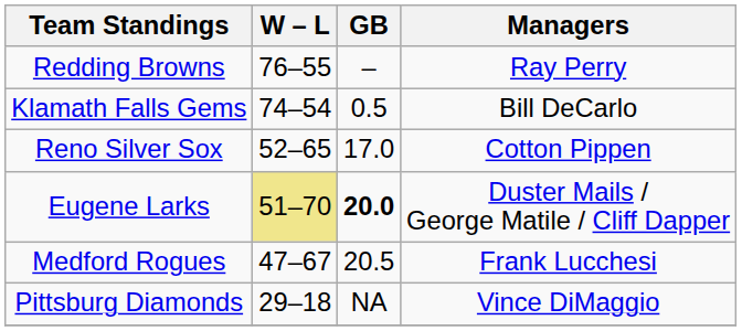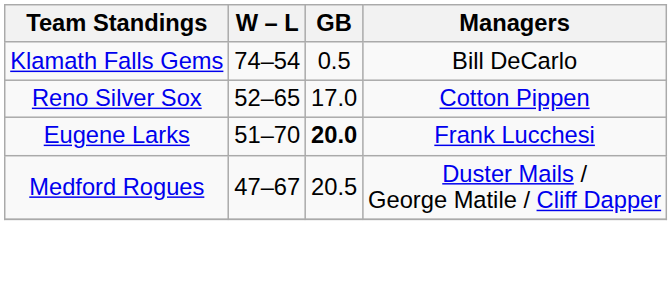 <table class="wikitable">
 <tr>
 <th>Team Standings</th>
 <th>W – L</th>
 <th>GB</th>
 <th>Managers</th>
-</tr>
-<tr align=center>
-<td><a href='#'>Redding Browns</a></td>
-<td>76–55</td>
-<td>–</td>
-<td><a href='#'>Ray Perry</a></td>
 </tr>
 <tr align=center>
 <td><a href='#'>Klamath Falls Gems</a></td>
 <td>74–54</td>
 <td>0.5</td>
 <td>Bill DeCarlo</td>
 </tr>
 <tr align=center>
 <td><a href='#'>Reno Silver Sox</a></td>
 <td>52–65</td>
 <td>17.0</td>
 <td><a href='#'>Cotton Pippen</a></td>
 </tr>
 <tr align=center>
 <td><a href='#'>Eugene Larks</a></td>
-<td style="background: khaki;">51–70</td>
+<td>51–70</td>
 <td><strong>20.0</strong></td>
-<td><a href='#'>Duster Mails</a> /<br>  George Matile  / <a href='#'>Cliff Dapper</a></td>
+<td><a href='#'>Frank Lucchesi</a></td>
 </tr>
 <tr align=center>
 <td><a href='#'>Medford Rogues</a></td>
 <td>47–67</td>
 <td>20.5</td>
-<td><a href='#'>Frank Lucchesi</a></td>
-</tr>
-<tr align=center>
-<td><a href='#'>Pittsburg Diamonds</a></td>
-<td>29–18</td>
-<td>NA</td>
-<td><a href='#'>Vince DiMaggio</a></td>
+<td><a href='#'>Duster Mails</a> /<br>  George Matile  / <a href='#'>Cliff Dapper</a></td>
 </tr>
 <tr align=center>
 </tr>
 </table>
